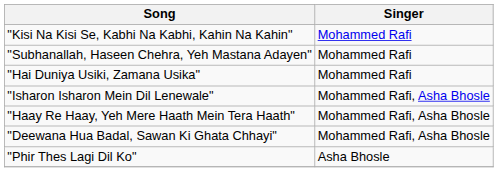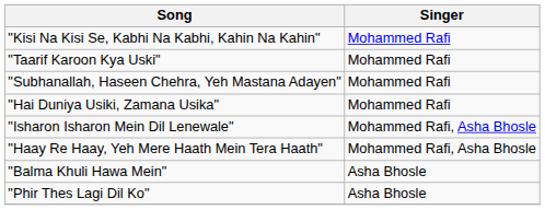 <table class="wikitable">
 <tr style="background:#ccc; text-align:center;">
 <th>Song</th>
 <th>Singer</th>
 </tr>
 <tr>
 <td>"Kisi Na Kisi Se, Kabhi Na Kabhi, Kahin Na Kahin"</td>
 <td><a href='#'>Mohammed Rafi</a></td>
+</tr>
+<tr>
+<td>"Taarif Karoon Kya Uski"</td>
+<td>Mohammed Rafi</td>
 </tr>
 <tr>
 <td>"Subhanallah, Haseen Chehra, Yeh Mastana Adayen"</td>
 <td>Mohammed Rafi</td>
 </tr>
 <tr>
 <td>"Hai Duniya Usiki, Zamana Usika"</td>
 <td>Mohammed Rafi</td>
 </tr>
 <tr>
 <td>"Isharon Isharon Mein Dil Lenewale"</td>
 <td>Mohammed Rafi, <a href='#'>Asha Bhosle</a></td>
 </tr>
 <tr>
 <td>"Haay Re Haay, Yeh Mere Haath Mein Tera Haath"</td>
 <td>Mohammed Rafi, Asha Bhosle</td>
 </tr>
 <tr>
-<td>"Deewana Hua Badal, Sawan Ki Ghata Chhayi"</td>
-<td>Mohammed Rafi, Asha Bhosle</td>
+<td>"Balma Khuli Hawa Mein"</td>
+<td>Asha Bhosle</td>
 </tr>
 <tr>
 <td>"Phir Thes Lagi Dil Ko"</td>
 <td>Asha Bhosle</td>
 </tr>
 <tr>
 </tr>
 </table>
